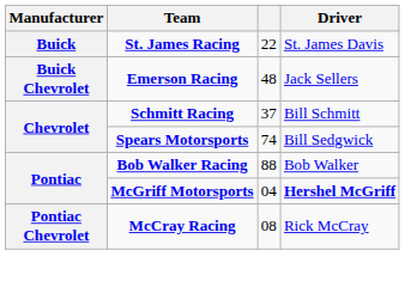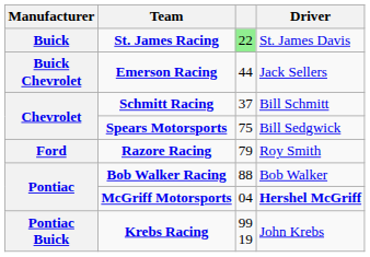 <table class="wikitable" style="font-size: 95%;">
 <tr>
 <th>Manufacturer</th>
 <th>Team</th>
 <th></th>
 <th>Driver</th>
 </tr>
 <tr>
 <th><a href='#'>Buick</a></th>
 <td style="text-align:center;"><strong><a href='#'>St. James Racing</a></strong></td>
-<td>22</td>
+<td style="background: lightgreen;">22</td>
 <td><a href='#'>St. James Davis</a></td>
 </tr>
 <tr>
 <th><a href='#'>Buick</a> <small></small><br><a href='#'>Chevrolet</a> <small></small></th>
 <td style="text-align:center;"><strong><a href='#'>Emerson Racing</a></strong></td>
-<td>48</td>
+<td>44</td>
 <td><a href='#'>Jack Sellers</a></td>
 </tr>
 <tr>
 <th rowspan="2"><a href='#'>Chevrolet</a></th>
 <td style="text-align:center;"><strong><a href='#'>Schmitt Racing</a></strong></td>
 <td>37</td>
 <td><a href='#'>Bill Schmitt</a></td>
 </tr>
 <tr>
 <td style="text-align:center;"><strong><a href='#'>Spears Motorsports</a></strong></td>
-<td>74</td>
+<td>75</td>
 <td><a href='#'>Bill Sedgwick</a></td>
+</tr>
+<tr>
+<th><a href='#'>Ford</a></th>
+<td style="text-align:center;"><strong><a href='#'>Razore Racing</a></strong></td>
+<td>79</td>
+<td><a href='#'>Roy Smith</a></td>
 </tr>
 <tr>
 <th rowspan="2"><a href='#'>Pontiac</a></th>
 <td style="text-align:center;"><strong><a href='#'>Bob Walker Racing</a></strong></td>
 <td>88</td>
 <td><a href='#'>Bob Walker</a></td>
 </tr>
 <tr>
 <td style="text-align:center;"><strong><a href='#'>McGriff Motorsports</a></strong></td>
 <td>04</td>
 <td><strong><a href='#'>Hershel McGriff</a></strong></td>
 </tr>
 <tr>
-<th><a href='#'>Pontiac</a> <small></small><br><a href='#'>Chevrolet</a> <small></small></th>
-<td style="text-align:center;"><strong><a href='#'>McCray Racing</a></strong></td>
-<td>08</td>
-<td><a href='#'>Rick McCray</a></td>
+<th><a href='#'>Pontiac</a> <small></small><br><a href='#'>Buick</a> <small></small></th>
+<td style="text-align:center;"><strong><a href='#'>Krebs Racing</a></strong></td>
+<td>99 <small></small><br>19 <small></small></td>
+<td><a href='#'>John Krebs</a></td>
 </tr>
 </table>
